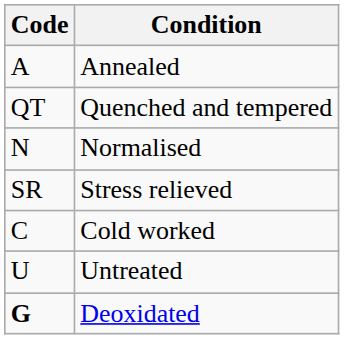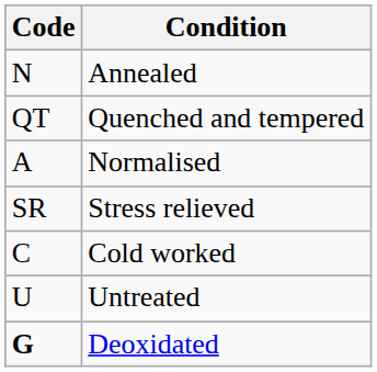 <table class="wikitable">
 <tr>
 <th>Code</th>
 <th>Condition</th>
 </tr>
 <tr>
-<td>A</td>
+<td>N</td>
 <td>Annealed</td>
 </tr>
 <tr>
 <td>QT</td>
 <td>Quenched and tempered</td>
 </tr>
 <tr>
-<td>N</td>
+<td>A</td>
 <td>Normalised</td>
 </tr>
 <tr>
 <td>SR</td>
 <td>Stress relieved</td>
 </tr>
 <tr>
 <td>C</td>
 <td>Cold worked</td>
 </tr>
 <tr>
 <td>U</td>
 <td>Untreated</td>
 </tr>
 <tr>
 <td><strong>G</strong></td>
 <td><a href='#'>Deoxidated</a></td>
 </tr>
 </table>
